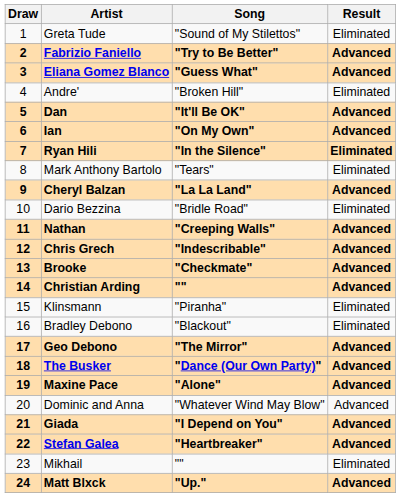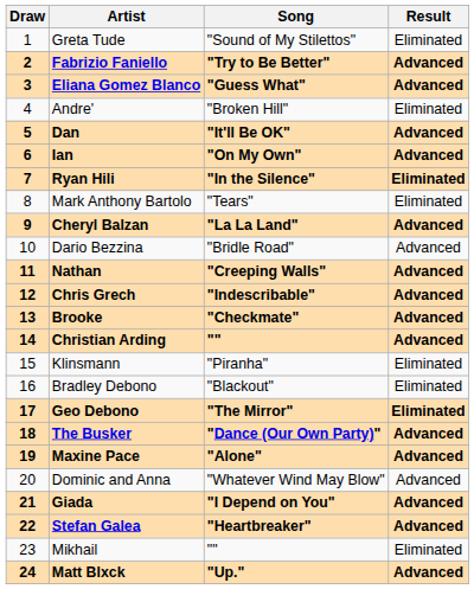 <table class="sortable wikitable" style="margin: 1em auto 1em auto; text-align:center;">
 <tr>
 <th>Draw</th>
 <th>Artist</th>
 <th>Song</th>
 <th>Result</th>
 </tr>
 <tr>
 <td>1</td>
 <td align="left">Greta Tude</td>
 <td align="left">"Sound of My Stilettos"</td>
 <td>Eliminated</td>
 </tr>
 <tr style="font-weight:bold; background:navajowhite;">
 <td>2</td>
 <td align="left"><a href='#'>Fabrizio Faniello</a></td>
 <td align="left">"Try to Be Better"</td>
 <td>Advanced</td>
 </tr>
 <tr style="font-weight:bold; background:navajowhite;">
 <td>3</td>
 <td align="left"><a href='#'>Eliana Gomez Blanco</a></td>
 <td align="left">"Guess What"</td>
 <td>Advanced</td>
 </tr>
 <tr>
 <td>4</td>
 <td align="left">Andre'</td>
 <td align="left">"Broken Hill"</td>
 <td>Eliminated</td>
 </tr>
 <tr style="font-weight:bold; background:navajowhite;">
 <td>5</td>
 <td align="left">Dan</td>
 <td align="left">"It'll Be OK"</td>
 <td>Advanced</td>
 </tr>
 <tr style="font-weight:bold; background:navajowhite;">
 <td>6</td>
 <td align="left">Ian</td>
 <td align="left">"On My Own"</td>
 <td>Advanced</td>
 </tr>
 <tr style="font-weight:bold; background:navajowhite;">
 <td>7</td>
 <td align="left">Ryan Hili</td>
 <td align="left">"In the Silence"</td>
 <td>Eliminated</td>
 </tr>
 <tr>
 <td>8</td>
 <td align="left">Mark Anthony Bartolo</td>
 <td align="left">"Tears"</td>
 <td>Eliminated</td>
 </tr>
 <tr style="font-weight:bold; background:navajowhite;">
 <td>9</td>
 <td align="left">Cheryl Balzan</td>
 <td align="left">"La La Land"</td>
 <td>Advanced</td>
 </tr>
 <tr>
 <td>10</td>
 <td align="left">Dario Bezzina</td>
 <td align="left">"Bridle Road"</td>
-<td>Eliminated</td>
+<td>Advanced</td>
 </tr>
 <tr style="font-weight:bold; background:navajowhite;">
 <td>11</td>
 <td align="left">Nathan</td>
 <td align="left">"Creeping Walls"</td>
 <td>Advanced</td>
 </tr>
 <tr style="font-weight:bold; background:navajowhite;">
 <td>12</td>
 <td align="left">Chris Grech</td>
 <td align="left">"Indescribable"</td>
 <td>Advanced</td>
 </tr>
 <tr style="font-weight:bold; background:navajowhite;">
 <td>13</td>
 <td align="left">Brooke</td>
 <td align="left">"Checkmate"</td>
 <td>Advanced</td>
 </tr>
 <tr style="font-weight:bold; background:navajowhite;">
 <td>14</td>
 <td align="left">Christian Arding</td>
 <td align="left">""</td>
 <td>Advanced</td>
 </tr>
 <tr>
 <td>15</td>
 <td align="left">Klinsmann</td>
 <td align="left">"Piranha"</td>
 <td>Eliminated</td>
 </tr>
 <tr>
 <td>16</td>
 <td align="left">Bradley Debono</td>
 <td align="left">"Blackout"</td>
 <td>Eliminated</td>
 </tr>
 <tr style="font-weight:bold; background:navajowhite;">
 <td>17</td>
 <td align="left">Geo Debono</td>
 <td align="left">"The Mirror"</td>
-<td>Advanced</td>
+<td>Eliminated</td>
 </tr>
 <tr style="font-weight:bold; background:navajowhite;">
 <td>18</td>
 <td align="left"><a href='#'>The Busker</a></td>
 <td align="left">"<a href='#'>Dance (Our Own Party)</a>"</td>
 <td>Advanced</td>
 </tr>
 <tr style="font-weight:bold; background:navajowhite;">
 <td>19</td>
 <td align="left">Maxine Pace</td>
 <td align="left">"Alone"</td>
 <td>Advanced</td>
 </tr>
 <tr>
 <td>20</td>
 <td align="left">Dominic and Anna</td>
 <td align="left">"Whatever Wind May Blow"</td>
 <td>Advanced</td>
 </tr>
 <tr style="font-weight:bold; background:navajowhite;">
 <td>21</td>
 <td align="left">Giada</td>
 <td align="left">"I Depend on You"</td>
 <td>Advanced</td>
 </tr>
 <tr style="font-weight:bold; background:navajowhite;">
 <td>22</td>
 <td align="left"><a href='#'>Stefan Galea</a></td>
 <td align="left">"Heartbreaker"</td>
 <td>Advanced</td>
 </tr>
 <tr>
 <td>23</td>
 <td align="left">Mikhail</td>
 <td align="left">""</td>
 <td>Eliminated</td>
 </tr>
 <tr style="font-weight:bold; background:navajowhite;">
 <td>24</td>
 <td align="left">Matt Blxck</td>
 <td align="left">"Up."</td>
 <td>Advanced</td>
 </tr>
 </table>
